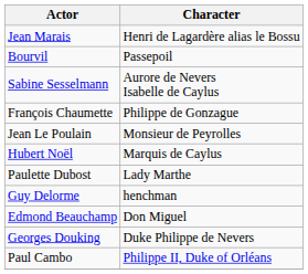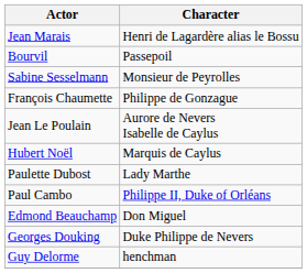 <table class="wikitable">
 <tr>
 <th>Actor</th>
 <th>Character</th>
 </tr>
 <tr>
 <td><a href='#'>Jean Marais</a></td>
 <td>Henri de Lagardère alias le Bossu</td>
 </tr>
 <tr>
 <td><a href='#'>Bourvil</a></td>
 <td>Passepoil</td>
 </tr>
 <tr>
 <td><a href='#'>Sabine Sesselmann</a></td>
-<td>Aurore de Nevers <br> Isabelle de Caylus</td>
+<td>Monsieur de Peyrolles</td>
 </tr>
 <tr>
 <td>François Chaumette</td>
 <td>Philippe de Gonzague</td>
 </tr>
 <tr>
 <td>Jean Le Poulain</td>
-<td>Monsieur de Peyrolles</td>
+<td>Aurore de Nevers <br> Isabelle de Caylus</td>
 </tr>
 <tr>
 <td><a href='#'>Hubert Noël</a></td>
 <td>Marquis de Caylus</td>
 </tr>
 <tr>
 <td>Paulette Dubost</td>
 <td>Lady Marthe</td>
 </tr>
 <tr>
-<td><a href='#'>Guy Delorme</a></td>
-<td>henchman</td>
+<td>Paul Cambo</td>
+<td><a href='#'>Philippe II, Duke of Orléans</a></td>
 </tr>
 <tr>
 <td><a href='#'>Edmond Beauchamp</a></td>
 <td>Don Miguel</td>
 </tr>
 <tr>
 <td><a href='#'>Georges Douking</a></td>
 <td>Duke Philippe de Nevers</td>
 </tr>
 <tr>
-<td>Paul Cambo</td>
-<td><a href='#'>Philippe II, Duke of Orléans</a></td>
+<td><a href='#'>Guy Delorme</a></td>
+<td>henchman</td>
 </tr>
 <tr>
 </tr>
 </table>
